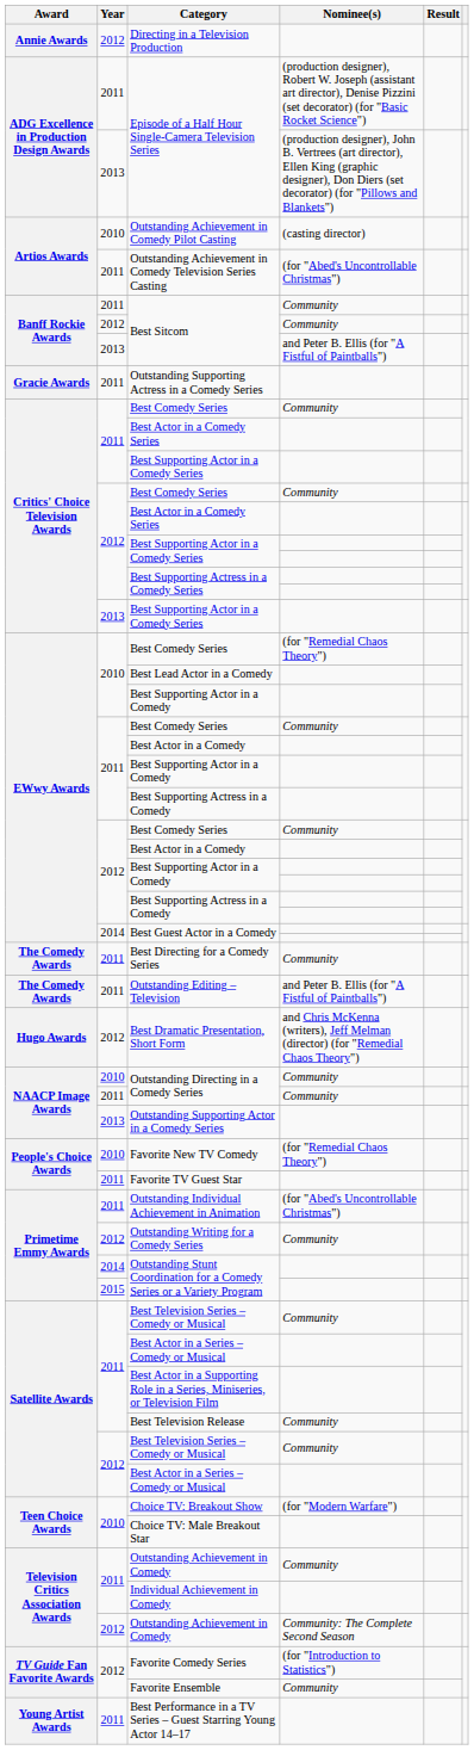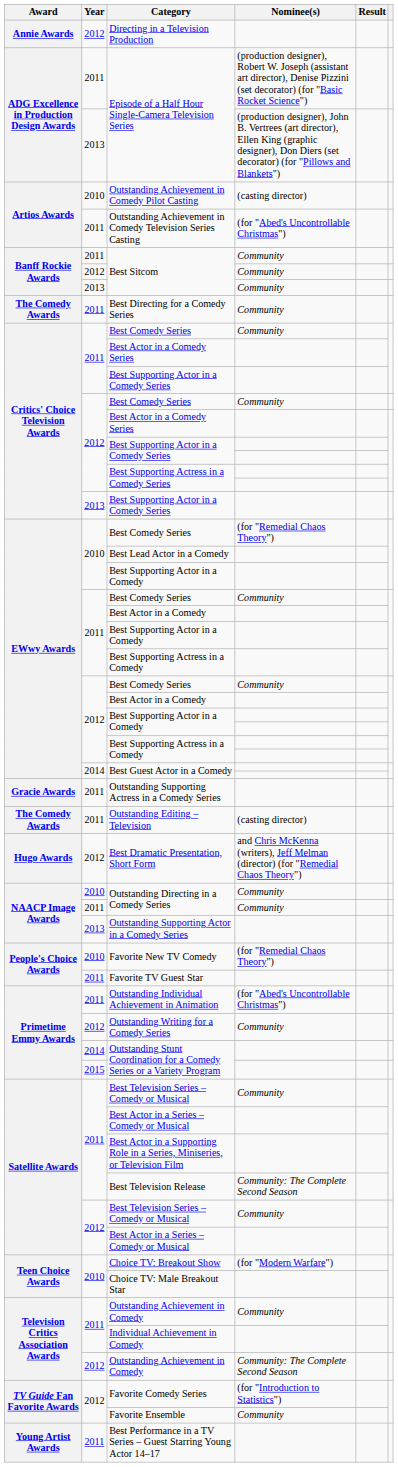 <table class="wikitable sortable plainrowheaders" style="width:99%" summary="Eleven wins and forty-seven nominations">
 <tr>
 <th scope="col" style="width:20%;">Award</th>
 <th scope="col" style="width:3%;">Year</th>
 <th scope="col" style="width:33%;">Category</th>
 <th>Nominee(s)</th>
 <th scope="col" style="width:6%;">Result</th>
 <th scope="col" class="unsortable" style="width:1%;"></th>
 </tr>
 <tr>
 <th scope="row"><a href='#'>Annie Awards</a></th>
 <td style="text-align: center;"><a href='#'>2012</a></td>
 <td><a href='#'>Directing in a Television Production</a></td>
 <td></td>
 <td></td>
 <td align="center"></td>
 </tr>
 <tr>
 <th scope="row" rowspan="2" data-sort-value="Art Directors Guild"><a href='#'>ADG Excellence in Production Design Awards</a></th>
 <td style="text-align: center;">2011</td>
 <td rowspan="2"><a href='#'>Episode of a Half Hour Single-Camera Television Series</a></td>
 <td> (production designer), Robert W. Joseph (assistant art director), Denise Pizzini (set decorator) (for "<a href='#'>Basic Rocket Science</a>")</td>
 <td></td>
 <td align="center"></td>
 </tr>
 <tr>
 <td style="text-align: center;">2013</td>
 <td> (production designer), John B. Vertrees (art director), Ellen King (graphic designer), Don Diers (set decorator) (for "<a href='#'>Pillows and Blankets</a>")</td>
 <td></td>
 <td align="center"></td>
 </tr>
 <tr>
 <th scope="row" rowspan="2"><a href='#'>Artios Awards</a></th>
 <td style="text-align: center;">2010</td>
 <td><a href='#'>Outstanding Achievement in Comedy Pilot Casting</a></td>
 <td> (casting director)</td>
 <td></td>
 <td align="center"></td>
 </tr>
 <tr>
 <td style="text-align: center;">2011</td>
 <td>Outstanding Achievement in Comedy Television Series Casting</td>
 <td> (for "<a href='#'>Abed's Uncontrollable Christmas</a>")</td>
 <td></td>
 <td align="center"></td>
 </tr>
 <tr>
 <th scope="row" rowspan="3"><a href='#'>Banff Rockie Awards</a></th>
 <td style="text-align: center;">2011</td>
 <td rowspan="3">Best Sitcom</td>
 <td><em>Community</em></td>
 <td></td>
 <td align="center"></td>
 </tr>
 <tr>
 <td style="text-align: center;">2012</td>
 <td><em>Community</em></td>
 <td></td>
 <td align="center"></td>
 </tr>
 <tr>
 <td style="text-align: center;">2013</td>
-<td> and Peter B. Ellis (for "<a href='#'>A Fistful of Paintballs</a>")</td>
+<td><em>Community</em></td>
 <td></td>
 <td align="center"></td>
 </tr>
 <tr>
-<th scope="row"><a href='#'>Gracie Awards</a></th>
-<td style="text-align: center;">2011</td>
-<td>Outstanding Supporting Actress in a Comedy Series</td>
-<td></td>
+<th scope="row" data-sort-value="Comedy Awards, The"><a href='#'>The Comedy Awards</a></th>
+<td style="text-align: center;"><a href='#'>2011</a></td>
+<td>Best Directing for a Comedy Series</td>
+<td><em>Community</em></td>
 <td></td>
 <td align="center"></td>
 </tr>
 <tr>
 <th scope="row" rowspan="10"><a href='#'>Critics' Choice Television Awards</a></th>
 <td style="text-align: center;" rowspan="3"><a href='#'>2011</a></td>
 <td><a href='#'>Best Comedy Series</a></td>
 <td><em>Community</em></td>
 <td></td>
 <td align="center" rowspan="3"></td>
 </tr>
 <tr>
 <td><a href='#'>Best Actor in a Comedy Series</a></td>
 <td></td>
 <td></td>
 </tr>
 <tr>
 <td><a href='#'>Best Supporting Actor in a Comedy Series</a></td>
 <td></td>
 <td></td>
 </tr>
 <tr>
 <td style="text-align: center;" rowspan="6"><a href='#'>2012</a></td>
 <td><a href='#'>Best Comedy Series</a></td>
 <td><em>Community</em></td>
 <td></td>
 <td align="center"></td>
 </tr>
 <tr>
 <td><a href='#'>Best Actor in a Comedy Series</a></td>
 <td></td>
 <td></td>
 <td align="center" rowspan="5"></td>
 </tr>
 <tr>
 <td rowspan="2"><a href='#'>Best Supporting Actor in a Comedy Series</a></td>
 <td></td>
 <td></td>
 </tr>
 <tr>
 <td></td>
 <td></td>
 </tr>
 <tr>
 <td rowspan="2"><a href='#'>Best Supporting Actress in a Comedy Series</a></td>
 <td></td>
 <td></td>
 </tr>
 <tr>
 <td></td>
 <td></td>
 </tr>
 <tr>
 <td style="text-align: center;"><a href='#'>2013</a></td>
 <td><a href='#'>Best Supporting Actor in a Comedy Series</a></td>
 <td></td>
 <td></td>
 <td align="center"></td>
 </tr>
 <tr>
 <th scope="row" rowspan="15"><a href='#'>EWwy Awards</a></th>
 <td style="text-align: center;" rowspan="3">2010</td>
 <td>Best Comedy Series</td>
 <td> (for "<a href='#'>Remedial Chaos Theory</a>")</td>
 <td></td>
 <td align="center" rowspan="3"></td>
 </tr>
 <tr>
 <td>Best Lead Actor in a Comedy</td>
 <td></td>
 <td></td>
 </tr>
 <tr>
 <td>Best Supporting Actor in a Comedy</td>
 <td></td>
 <td></td>
 </tr>
 <tr>
 <td style="text-align: center;" rowspan="4">2011</td>
 <td>Best Comedy Series</td>
 <td><em>Community</em></td>
 <td></td>
 <td align="center" rowspan="4"></td>
 </tr>
 <tr>
 <td>Best Actor in a Comedy</td>
 <td></td>
 <td></td>
 </tr>
 <tr>
 <td>Best Supporting Actor in a Comedy</td>
 <td></td>
 <td></td>
 </tr>
 <tr>
 <td>Best Supporting Actress in a Comedy</td>
 <td></td>
 <td></td>
 </tr>
 <tr>
 <td style="text-align: center;" rowspan="6">2012</td>
 <td>Best Comedy Series</td>
 <td><em>Community</em></td>
 <td></td>
 <td align="center" rowspan="6"></td>
 </tr>
 <tr>
 <td>Best Actor in a Comedy</td>
 <td></td>
 <td></td>
 </tr>
 <tr>
 <td rowspan="2">Best Supporting Actor in a Comedy</td>
 <td></td>
 <td></td>
 </tr>
 <tr>
 <td></td>
 <td></td>
 </tr>
 <tr>
 <td rowspan="2">Best Supporting Actress in a Comedy</td>
 <td></td>
 <td></td>
 </tr>
 <tr>
 <td></td>
 <td></td>
 </tr>
 <tr>
 <td style="text-align: center;" rowspan="2">2014</td>
 <td rowspan="2">Best Guest Actor in a Comedy</td>
 <td></td>
 <td></td>
 <td align="center" rowspan="2"></td>
 </tr>
 <tr>
 <td></td>
 <td></td>
 </tr>
 <tr>
-<th scope="row" data-sort-value="Comedy Awards, The"><a href='#'>The Comedy Awards</a></th>
-<td style="text-align: center;"><a href='#'>2011</a></td>
-<td>Best Directing for a Comedy Series</td>
-<td><em>Community</em></td>
+<th scope="row"><a href='#'>Gracie Awards</a></th>
+<td style="text-align: center;">2011</td>
+<td>Outstanding Supporting Actress in a Comedy Series</td>
+<td></td>
 <td></td>
 <td align="center"></td>
 </tr>
 <tr>
 <th scope="row" data-sort-value="Comedy Awards, The"><a href='#'>The Comedy Awards</a></th>
 <td style="text-align: center;">2011</td>
 <td><a href='#'>Outstanding Editing – Television</a></td>
-<td> and Peter B. Ellis (for "<a href='#'>A Fistful of Paintballs</a>")</td>
+<td> (casting director)</td>
 <td></td>
 <td align="center"></td>
 </tr>
 <tr>
 <th scope="row"><a href='#'>Hugo Awards</a></th>
 <td style="text-align: center;">2012</td>
 <td><a href='#'>Best Dramatic Presentation, Short Form</a></td>
 <td> and <a href='#'>Chris McKenna</a> (writers), <a href='#'>Jeff Melman</a> (director) (for "<a href='#'>Remedial Chaos Theory</a>")</td>
 <td></td>
 <td align="center"></td>
 </tr>
 <tr>
 <th scope="row" rowspan="3"><a href='#'>NAACP Image Awards</a></th>
 <td style="text-align: center;"><a href='#'>2010</a></td>
 <td rowspan="2">Outstanding Directing in a Comedy Series</td>
 <td><em>Community</em></td>
 <td></td>
 <td align="center"></td>
 </tr>
 <tr>
 <td style="text-align: center;">2011</td>
 <td><em>Community</em></td>
 <td></td>
 <td align="center"></td>
 </tr>
 <tr>
 <td style="text-align: center;"><a href='#'>2013</a></td>
 <td><a href='#'>Outstanding Supporting Actor in a Comedy Series</a></td>
 <td></td>
 <td></td>
 <td align="center"></td>
 </tr>
 <tr>
 <th scope="row" rowspan="2"><a href='#'>People's Choice Awards</a></th>
 <td style="text-align: center;"><a href='#'>2010</a></td>
 <td>Favorite New TV Comedy</td>
 <td> (for "<a href='#'>Remedial Chaos Theory</a>")</td>
 <td></td>
 <td align="center"></td>
 </tr>
 <tr>
 <td style="text-align: center;"><a href='#'>2011</a></td>
 <td>Favorite TV Guest Star</td>
 <td></td>
 <td></td>
 <td align="center"></td>
 </tr>
 <tr>
 <th scope="row" rowspan="4"><a href='#'>Primetime Emmy Awards</a></th>
 <td style="text-align: center;"><a href='#'>2011</a></td>
 <td><a href='#'>Outstanding Individual Achievement in Animation</a></td>
 <td> (for "<a href='#'>Abed's Uncontrollable Christmas</a>")</td>
 <td></td>
 <td align="center"></td>
 </tr>
 <tr>
 <td style="text-align: center;"><a href='#'>2012</a></td>
 <td><a href='#'>Outstanding Writing for a Comedy Series</a></td>
 <td><em>Community</em></td>
 <td></td>
 <td align="center"></td>
 </tr>
 <tr>
 <td style="text-align: center;"><a href='#'>2014</a></td>
 <td rowspan="2"><a href='#'>Outstanding Stunt Coordination for a Comedy Series or a Variety Program</a></td>
 <td></td>
 <td></td>
 <td align="center"></td>
 </tr>
 <tr>
 <td style="text-align: center;"><a href='#'>2015</a></td>
 <td></td>
 <td></td>
 <td align="center"></td>
 </tr>
 <tr>
 <th scope="row" rowspan="6"><a href='#'>Satellite Awards</a></th>
 <td style="text-align: center;" rowspan="4"><a href='#'>2011</a></td>
 <td><a href='#'>Best Television Series – Comedy or Musical</a></td>
 <td><em>Community</em></td>
 <td></td>
 <td align="center" rowspan="4"></td>
 </tr>
 <tr>
 <td><a href='#'>Best Actor in a Series – Comedy or Musical</a></td>
 <td></td>
 <td></td>
 </tr>
 <tr>
 <td><a href='#'>Best Actor in a Supporting Role in a Series, Miniseries, or Television Film</a></td>
 <td></td>
 <td></td>
 </tr>
 <tr>
 <td>Best Television Release</td>
-<td><em>Community</em></td>
+<td><em>Community: The Complete Second Season</em></td>
 <td></td>
 </tr>
 <tr>
 <td style="text-align: center;" rowspan="2"><a href='#'>2012</a></td>
 <td><a href='#'>Best Television Series – Comedy or Musical</a></td>
 <td><em>Community</em></td>
 <td></td>
 <td align="center" rowspan="2"></td>
 </tr>
 <tr>
 <td><a href='#'>Best Actor in a Series – Comedy or Musical</a></td>
 <td></td>
 <td></td>
 </tr>
 <tr>
 <th scope="row" rowspan="2"><a href='#'>Teen Choice Awards</a></th>
 <td style="text-align: center;" rowspan="2"><a href='#'>2010</a></td>
 <td><a href='#'>Choice TV: Breakout Show</a></td>
 <td> (for "<a href='#'>Modern Warfare</a>")</td>
 <td></td>
 <td align="center" rowspan="2"></td>
 </tr>
 <tr>
 <td>Choice TV: Male Breakout Star</td>
 <td></td>
 <td></td>
 </tr>
 <tr>
 <th scope="row" rowspan="3"><a href='#'>Television Critics Association Awards</a></th>
 <td style="text-align: center;" rowspan="2"><a href='#'>2011</a></td>
 <td><a href='#'>Outstanding Achievement in Comedy</a></td>
 <td><em>Community</em></td>
 <td></td>
 <td align="center" rowspan = "2"></td>
 </tr>
 <tr>
 <td><a href='#'>Individual Achievement in Comedy</a></td>
 <td></td>
 <td></td>
 </tr>
 <tr>
 <td align="center"><a href='#'>2012</a></td>
 <td><a href='#'>Outstanding Achievement in Comedy</a></td>
 <td><em>Community: The Complete Second Season</em></td>
 <td></td>
 <td align="center"></td>
 </tr>
 <tr>
 <th scope="row" rowspan="2"><a href='#'><em>TV Guide</em> Fan Favorite Awards</a></th>
 <td style="text-align: center;" rowspan="2">2012</td>
 <td>Favorite Comedy Series</td>
 <td> (for "<a href='#'>Introduction to Statistics</a>")</td>
 <td></td>
 <td align="center" rowspan="2"></td>
 </tr>
 <tr>
 <td>Favorite Ensemble</td>
 <td><em>Community</em></td>
 <td></td>
 </tr>
 <tr>
 <th scope="row"><a href='#'>Young Artist Awards</a></th>
 <td style="text-align: center;"><a href='#'>2011</a></td>
 <td>Best Performance in a TV Series – Guest Starring Young Actor 14–17</td>
 <td></td>
 <td></td>
 <td align="center"></td>
 </tr>
 </table>
